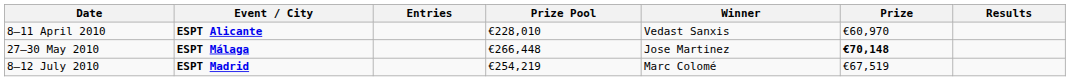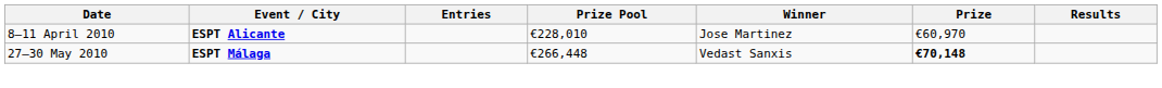 <table class="wikitable" width="100%">
 <tr>
 <th width="16%">Date</th>
 <th !width="16%">Event / City</th>
 <th !width="10%">Entries</th>
 <th !width="12%">Prize Pool</th>
 <th !width="25%">Winner</th>
 <th !width="12%">Prize</th>
 <th !width="9%">Results</th>
 </tr>
 <tr>
 <td>8–11 April 2010</td>
 <td> <strong>ESPT <a href='#'>Alicante</a></strong></td>
 <td></td>
 <td>€228,010</td>
-<td> Vedast Sanxis</td>
+<td> Jose Martinez</td>
 <td>€60,970</td>
 <td></td>
 </tr>
 <tr>
 <td>27–30 May 2010</td>
 <td> <strong>ESPT <a href='#'>Málaga</a></strong></td>
 <td></td>
 <td>€266,448</td>
-<td> Jose Martinez</td>
+<td> Vedast Sanxis</td>
 <td><strong>€70,148</strong></td>
 <td></td>
 </tr>
-<tr>
-<td>8–12 July 2010</td>
-<td> <strong>ESPT <a href='#'>Madrid</a></strong></td>
-<td></td>
-<td>€254,219</td>
-<td> Marc Colomé</td>
-<td>€67,519</td>
-<td></td>
-</tr>
 </table>
